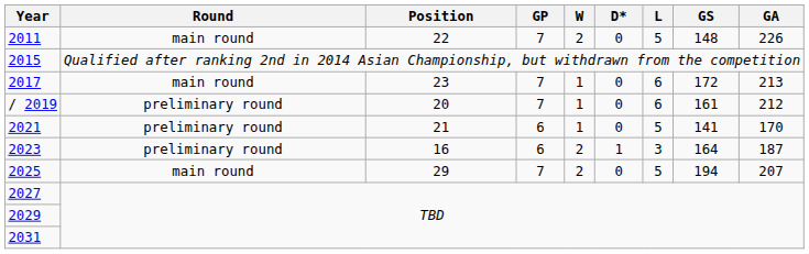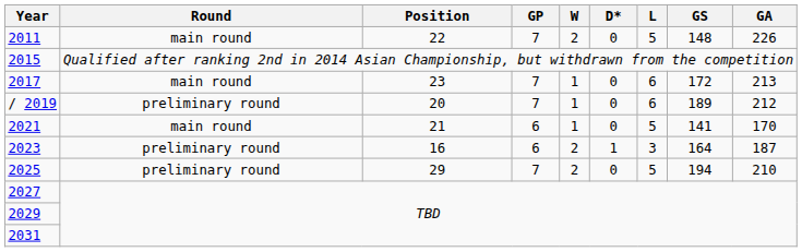 <table class="wikitable" style="text-align:center;">
 <tr>
 <th>Year</th>
 <th>Round</th>
 <th>Position</th>
 <th>GP</th>
 <th>W</th>
 <th>D*</th>
 <th>L</th>
 <th>GS</th>
 <th>GA</th>
 </tr>
 <tr>
 <td align=left> <a href='#'>2011</a></td>
 <td>main round</td>
 <td>22</td>
 <td>7</td>
 <td>2</td>
 <td>0</td>
 <td>5</td>
 <td>148</td>
 <td>226</td>
 </tr>
 <tr>
 <td align=left> <a href='#'>2015</a></td>
 <td colspan=8><em>Qualified after ranking 2nd in 2014 Asian Championship, but withdrawn from the competition</em></td>
 </tr>
 <tr>
 <td align=left> <a href='#'>2017</a></td>
 <td>main round</td>
 <td>23</td>
 <td>7</td>
 <td>1</td>
 <td>0</td>
 <td>6</td>
 <td>172</td>
 <td>213</td>
 </tr>
 <tr>
 <td align=left>/ <a href='#'>2019</a></td>
 <td>preliminary round</td>
 <td>20</td>
 <td>7</td>
 <td>1</td>
 <td>0</td>
 <td>6</td>
-<td>161</td>
+<td>189</td>
 <td>212</td>
 </tr>
 <tr>
 <td align=left> <a href='#'>2021</a></td>
-<td>preliminary round</td>
+<td>main round</td>
 <td>21</td>
 <td>6</td>
 <td>1</td>
 <td>0</td>
 <td>5</td>
 <td>141</td>
 <td>170</td>
 </tr>
 <tr>
 <td align=left>  <a href='#'>2023</a></td>
 <td>preliminary round</td>
 <td>16</td>
 <td>6</td>
 <td>2</td>
 <td>1</td>
 <td>3</td>
 <td>164</td>
 <td>187</td>
 </tr>
 <tr>
 <td align=left>   <a href='#'>2025</a></td>
-<td>main round</td>
+<td>preliminary round</td>
 <td>29</td>
 <td>7</td>
 <td>2</td>
 <td>0</td>
 <td>5</td>
 <td>194</td>
-<td>207</td>
+<td>210</td>
 </tr>
 <tr>
 <td align=left> <a href='#'>2027</a></td>
 <td colspan=8 rowspan=3><em>TBD</em></td>
 </tr>
 <tr>
 <td align=left>  <a href='#'>2029</a></td>
 </tr>
 <tr>
 <td align=left>   <a href='#'>2031</a></td>
 </tr>
 </table>
